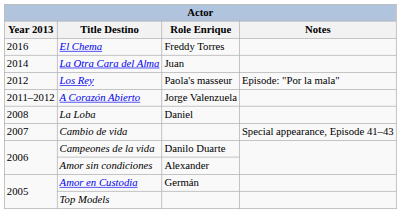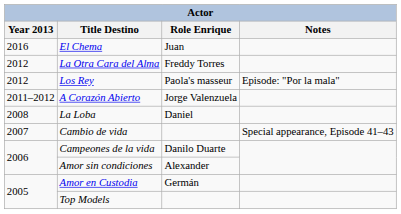 <table class="wikitable">
 <tr>
 <th colspan="4" style="background:#B0C4DE;">Actor</th>
 </tr>
 <tr>
 <th>Year 2013</th>
 <th>Title Destino</th>
 <th>Role Enrique</th>
 <th>Notes</th>
 </tr>
 <tr>
 <td>2016</td>
 <td><em><a href='#'>El Chema</a></em></td>
-<td>Freddy Torres</td>
+<td>Juan</td>
 <td></td>
 </tr>
 <tr>
-<td>2014</td>
+<td>2012</td>
 <td><em><a href='#'>La Otra Cara del Alma</a></em></td>
-<td>Juan</td>
+<td>Freddy Torres</td>
 <td></td>
 </tr>
 <tr>
 <td>2012</td>
 <td><em><a href='#'>Los Rey</a></em></td>
 <td>Paola's masseur</td>
 <td>Episode: "Por la mala"</td>
 </tr>
 <tr>
 <td>2011–2012</td>
 <td><em><a href='#'>A Corazón Abierto</a></em></td>
 <td>Jorge Valenzuela</td>
 <td></td>
 </tr>
 <tr>
 <td>2008</td>
 <td><em>La Loba </em></td>
 <td>Daniel</td>
 <td></td>
 </tr>
 <tr>
 <td>2007</td>
 <td><em>Cambio de vida</em></td>
 <td></td>
 <td>Special appearance, Episode 41–43</td>
 </tr>
 <tr>
 <td rowspan="2">2006</td>
 <td><em>Campeones de la vida</em></td>
 <td>Danilo Duarte</td>
 </tr>
 <tr>
 <td><em>Amor sin condiciones</em></td>
 <td>Alexander</td>
 </tr>
 <tr>
 <td rowspan="2">2005</td>
 <td><em><a href='#'>Amor en Custodia</a></em></td>
 <td>Germán</td>
 <td></td>
 </tr>
 <tr>
 <td><em>Top Models</em></td>
 <td></td>
 <td></td>
 </tr>
 </table>
